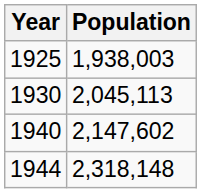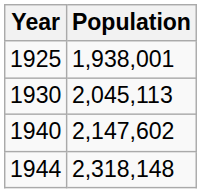 <table class="wikitable">
 <tr>
 <th>Year</th>
 <th>Population</th>
 </tr>
 <tr>
 <td>1925</td>
-<td>1,938,003</td>
+<td>1,938,001</td>
 </tr>
 <tr>
 <td>1930</td>
 <td>2,045,113</td>
 </tr>
 <tr>
 <td>1940</td>
 <td>2,147,602</td>
 </tr>
 <tr>
 <td>1944</td>
 <td>2,318,148</td>
 </tr>
 </table>
